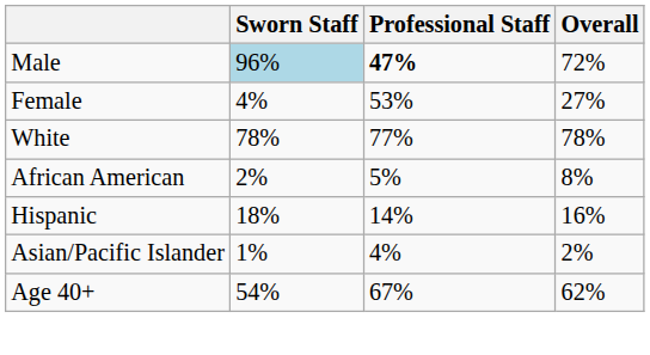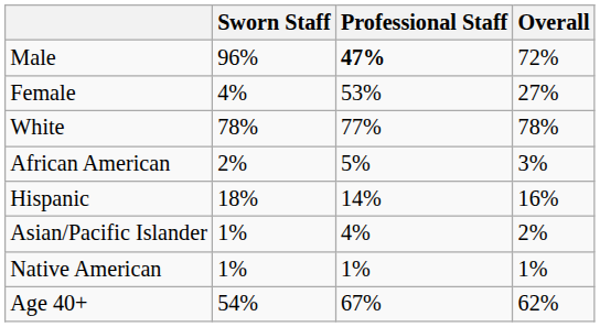 <table class="wikitable">
 <tr>
 <th></th>
 <th>Sworn Staff</th>
 <th>Professional Staff</th>
 <th>Overall</th>
 </tr>
 <tr>
 <td>Male</td>
-<td style="background: lightblue;">96%</td>
+<td>96%</td>
 <td><strong>47%</strong></td>
 <td>72%</td>
 </tr>
 <tr>
 <td>Female</td>
 <td>4%</td>
 <td>53%</td>
 <td>27%</td>
 </tr>
 <tr>
 <td>White</td>
 <td>78%</td>
 <td>77%</td>
 <td>78%</td>
 </tr>
 <tr>
 <td>African American</td>
 <td>2%</td>
 <td>5%</td>
-<td>8%</td>
+<td>3%</td>
 </tr>
 <tr>
 <td>Hispanic</td>
 <td>18%</td>
 <td>14%</td>
 <td>16%</td>
 </tr>
 <tr>
 <td>Asian/Pacific Islander</td>
 <td>1%</td>
 <td>4%</td>
 <td>2%</td>
 </tr>
 <tr>
+<td>Native American</td>
+<td>1%</td>
+<td>1%</td>
+<td>1%</td>
+</tr>
+<tr>
 <td>Age 40+</td>
 <td>54%</td>
 <td>67%</td>
 <td>62%</td>
 </tr>
 </table>
